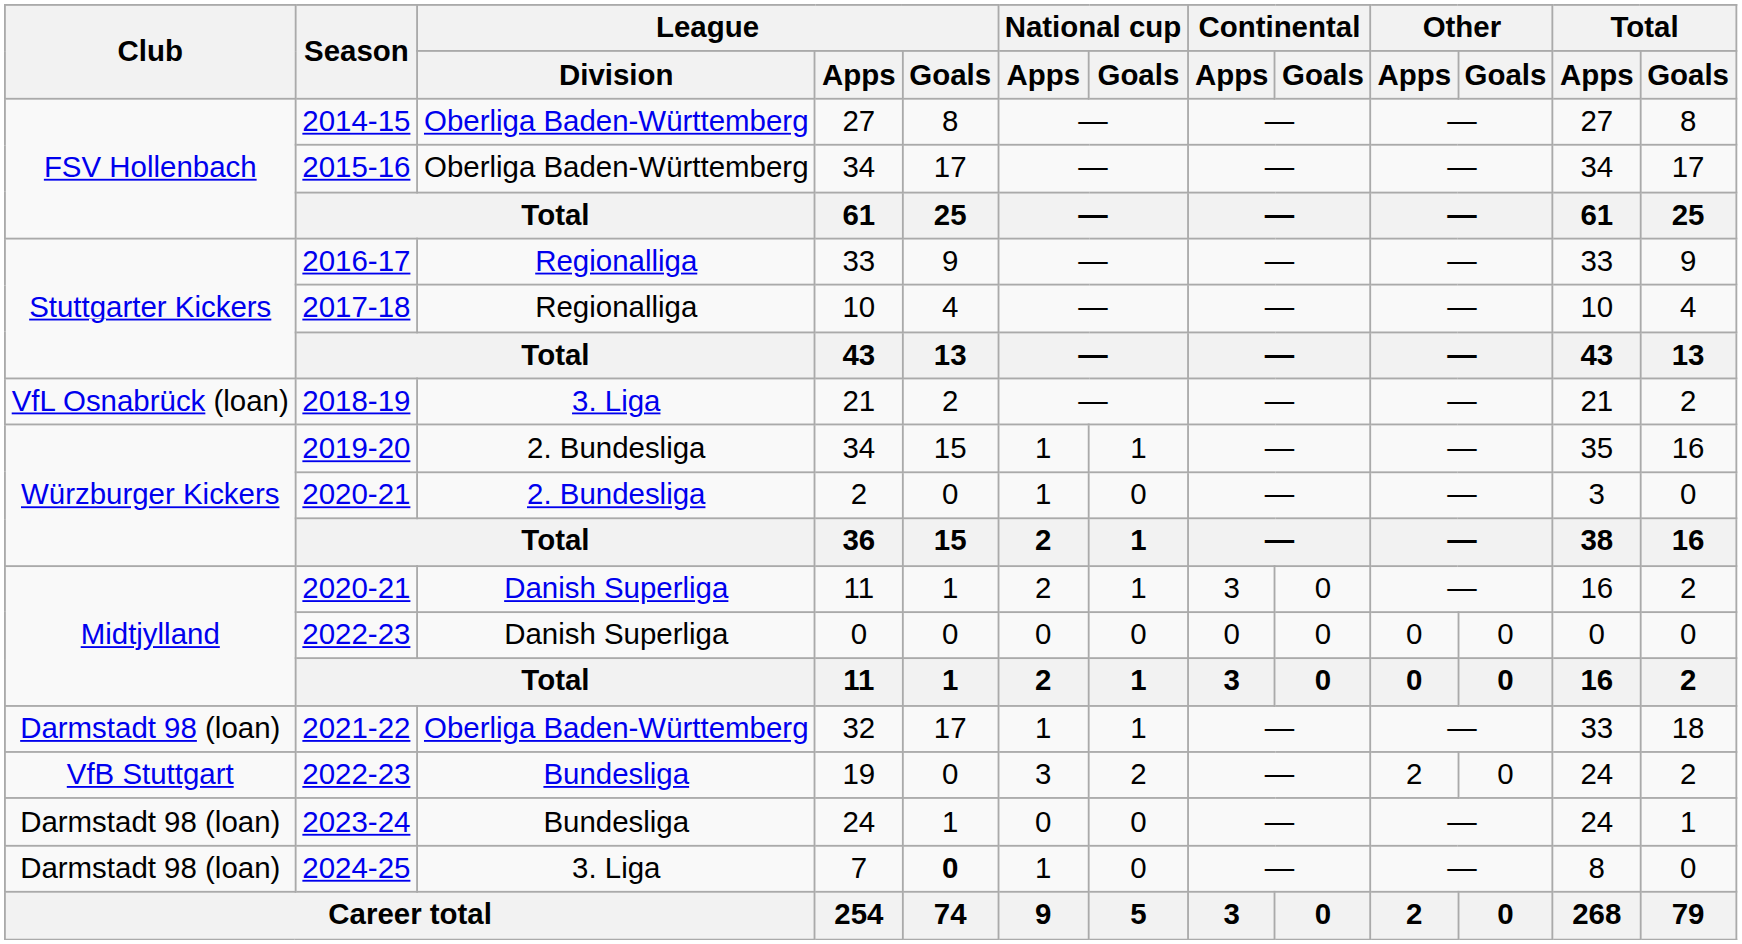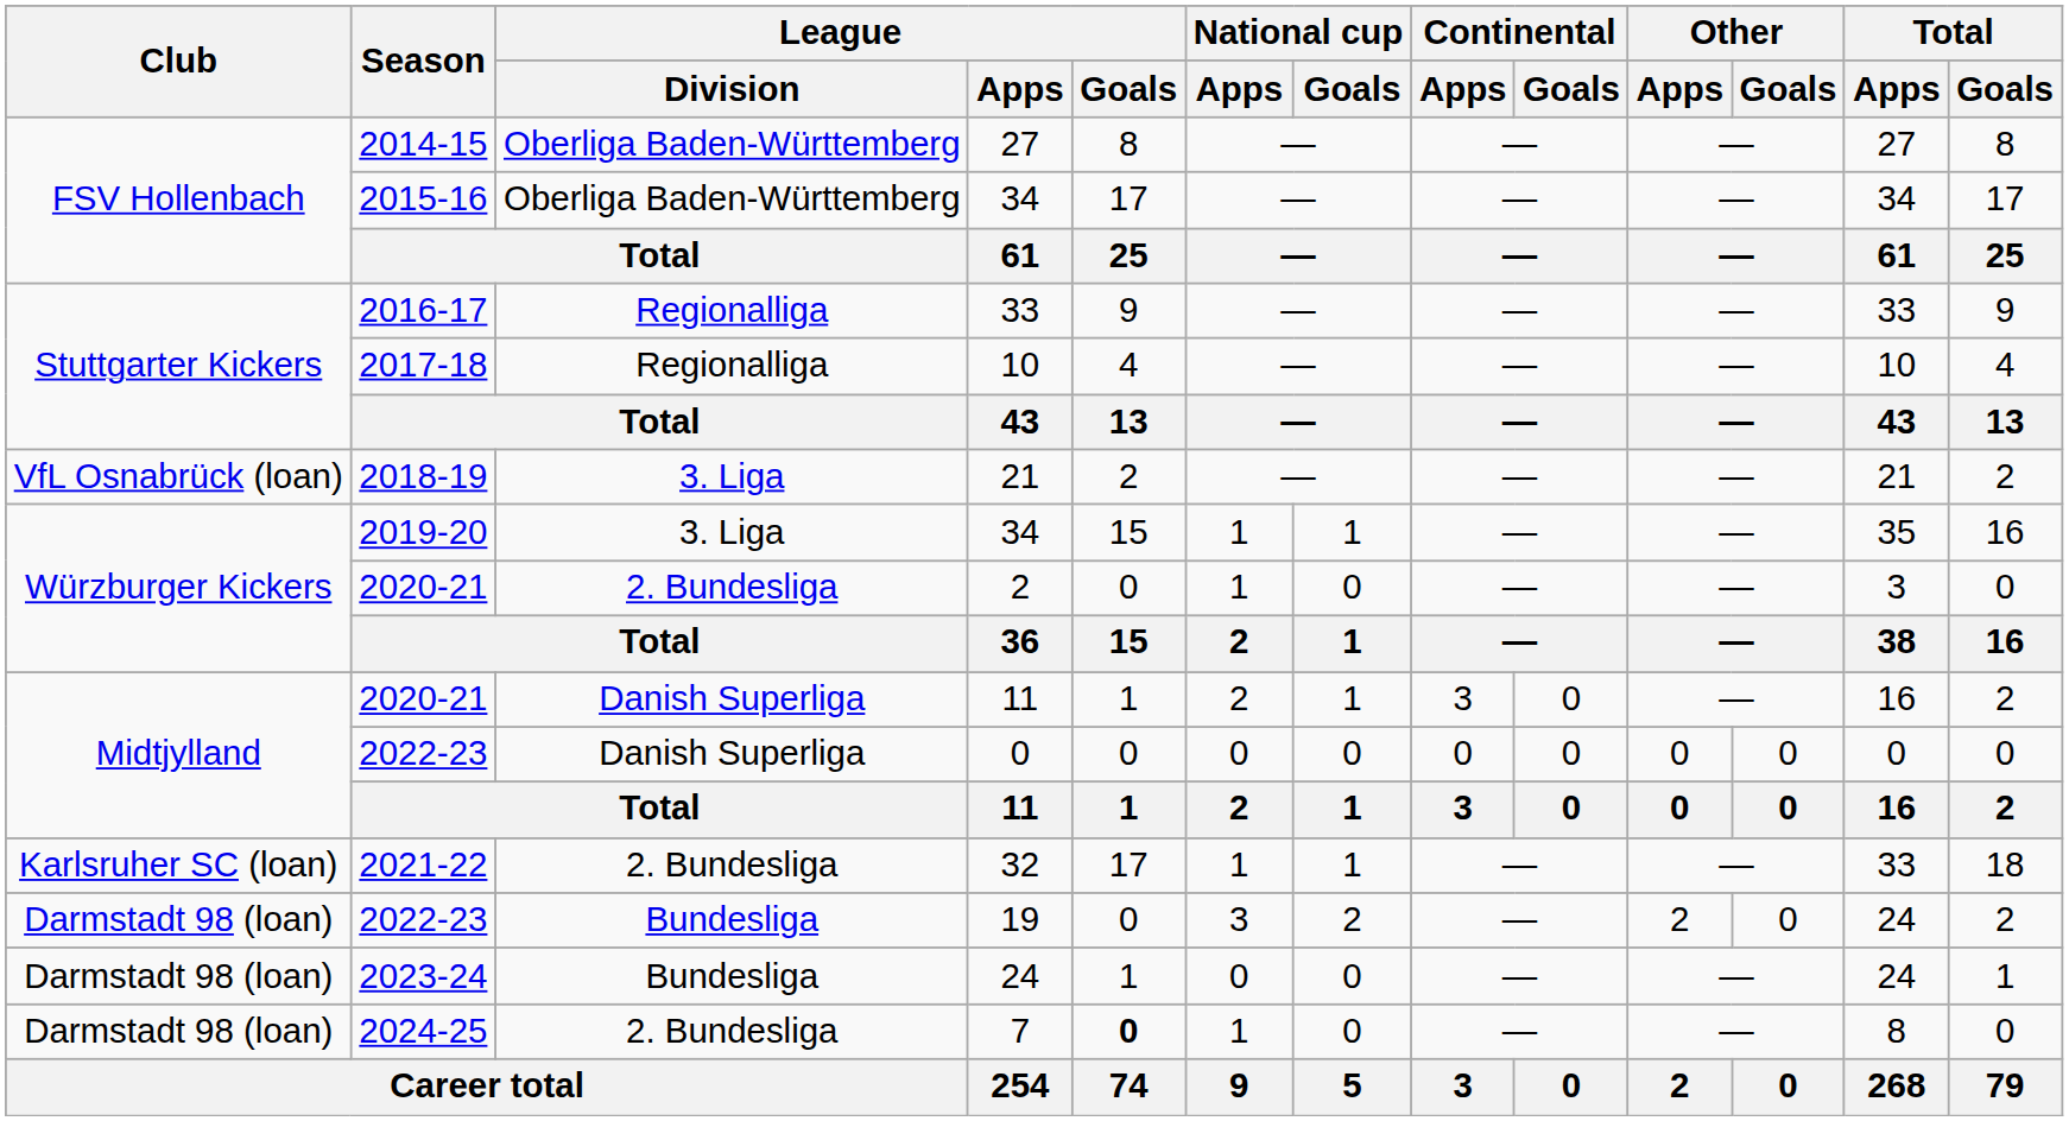 <table class="wikitable" style="text-align: center;">
 <tr>
 <th rowspan="2">Club</th>
 <th rowspan="2">Season</th>
 <th colspan="3">League</th>
 <th colspan="2">National cup</th>
 <th colspan="2">Continental</th>
 <th colspan="2">Other</th>
 <th colspan="2">Total</th>
 </tr>
 <tr>
 <th>Division</th>
 <th>Apps</th>
 <th>Goals</th>
 <th>Apps</th>
 <th>Goals</th>
 <th>Apps</th>
 <th>Goals</th>
 <th>Apps</th>
 <th>Goals</th>
 <th>Apps</th>
 <th>Goals</th>
 </tr>
 <tr>
 <td rowspan="3"><a href='#'>FSV Hollenbach</a></td>
 <td><a href='#'>2014-15</a></td>
 <td><a href='#'>Oberliga Baden-Württemberg</a></td>
 <td>27</td>
 <td>8</td>
 <td colspan="2">—</td>
 <td colspan="2">—</td>
 <td colspan="2">—</td>
 <td>27</td>
 <td>8</td>
 </tr>
 <tr>
 <td><a href='#'>2015-16</a></td>
 <td>Oberliga Baden-Württemberg</td>
 <td>34</td>
 <td>17</td>
 <td colspan="2">—</td>
 <td colspan="2">—</td>
 <td colspan="2">—</td>
 <td>34</td>
 <td>17</td>
 </tr>
 <tr>
 <th colspan="2">Total</th>
 <th>61</th>
 <th>25</th>
 <th colspan="2">—</th>
 <th colspan="2">—</th>
 <th colspan="2">—</th>
 <th>61</th>
 <th>25</th>
 </tr>
 <tr>
 <td rowspan="3"><a href='#'>Stuttgarter Kickers</a></td>
 <td><a href='#'>2016-17</a></td>
 <td><a href='#'>Regionalliga</a></td>
 <td>33</td>
 <td>9</td>
 <td colspan="2">—</td>
 <td colspan="2">—</td>
 <td colspan="2">—</td>
 <td>33</td>
 <td>9</td>
 </tr>
 <tr>
 <td><a href='#'>2017-18</a></td>
 <td>Regionalliga</td>
 <td>10</td>
 <td>4</td>
 <td colspan="2">—</td>
 <td colspan="2">—</td>
 <td colspan="2">—</td>
 <td>10</td>
 <td>4</td>
 </tr>
 <tr>
 <th colspan="2">Total</th>
 <th>43</th>
 <th>13</th>
 <th colspan="2">—</th>
 <th colspan="2">—</th>
 <th colspan="2">—</th>
 <th>43</th>
 <th>13</th>
 </tr>
 <tr>
 <td><a href='#'>VfL Osnabrück</a> (loan)</td>
 <td><a href='#'>2018-19</a></td>
 <td><a href='#'>3. Liga</a></td>
 <td>21</td>
 <td>2</td>
 <td colspan="2">—</td>
 <td colspan="2">—</td>
 <td colspan="2">—</td>
 <td>21</td>
 <td>2</td>
 </tr>
 <tr>
 <td rowspan="3"><a href='#'>Würzburger Kickers</a></td>
 <td><a href='#'>2019-20</a></td>
-<td>2. Bundesliga</td>
+<td>3. Liga</td>
 <td>34</td>
 <td>15</td>
 <td>1</td>
 <td>1</td>
 <td colspan="2">—</td>
 <td colspan="2">—</td>
 <td>35</td>
 <td>16</td>
 </tr>
 <tr>
 <td><a href='#'>2020-21</a></td>
 <td><a href='#'>2. Bundesliga</a></td>
 <td>2</td>
 <td>0</td>
 <td>1</td>
 <td>0</td>
 <td colspan="2">—</td>
 <td colspan="2">—</td>
 <td>3</td>
 <td>0</td>
 </tr>
 <tr>
 <th colspan="2">Total</th>
 <th>36</th>
 <th>15</th>
 <th>2</th>
 <th>1</th>
 <th colspan="2">—</th>
 <th colspan="2">—</th>
 <th>38</th>
 <th>16</th>
 </tr>
 <tr>
 <td rowspan="3"><a href='#'>Midtjylland</a></td>
 <td><a href='#'>2020-21</a></td>
 <td><a href='#'>Danish Superliga</a></td>
 <td>11</td>
 <td>1</td>
 <td>2</td>
 <td>1</td>
 <td>3</td>
 <td>0</td>
 <td colspan="2">—</td>
 <td>16</td>
 <td>2</td>
 </tr>
 <tr>
 <td><a href='#'>2022-23</a></td>
 <td>Danish Superliga</td>
 <td>0</td>
 <td>0</td>
 <td>0</td>
 <td>0</td>
 <td>0</td>
 <td>0</td>
 <td>0</td>
 <td>0</td>
 <td>0</td>
 <td>0</td>
 </tr>
 <tr>
 <th colspan="2">Total</th>
 <th>11</th>
 <th>1</th>
 <th>2</th>
 <th>1</th>
 <th>3</th>
 <th>0</th>
 <th>0</th>
 <th>0</th>
 <th>16</th>
 <th>2</th>
 </tr>
 <tr>
-<td><a href='#'>Darmstadt 98</a> (loan)</td>
+<td><a href='#'>Karlsruher SC</a> (loan)</td>
 <td><a href='#'>2021-22</a></td>
-<td><a href='#'>Oberliga Baden-Württemberg</a></td>
+<td>2. Bundesliga</td>
 <td>32</td>
 <td>17</td>
 <td>1</td>
 <td>1</td>
 <td colspan="2">—</td>
 <td colspan="2">—</td>
 <td>33</td>
 <td>18</td>
 </tr>
 <tr>
-<td><a href='#'>VfB Stuttgart</a></td>
+<td><a href='#'>Darmstadt 98</a> (loan)</td>
 <td><a href='#'>2022-23</a></td>
 <td><a href='#'>Bundesliga</a></td>
 <td>19</td>
 <td>0</td>
 <td>3</td>
 <td>2</td>
 <td colspan="2">—</td>
 <td>2</td>
 <td>0</td>
 <td>24</td>
 <td>2</td>
 </tr>
 <tr>
 <td>Darmstadt 98 (loan)</td>
 <td><a href='#'>2023-24</a></td>
 <td>Bundesliga</td>
 <td>24</td>
 <td>1</td>
 <td>0</td>
 <td>0</td>
 <td colspan="2">—</td>
 <td colspan="2">—</td>
 <td>24</td>
 <td>1</td>
 </tr>
 <tr>
 <td>Darmstadt 98 (loan)</td>
 <td><a href='#'>2024-25</a></td>
-<td>3. Liga</td>
+<td>2. Bundesliga</td>
 <td>7</td>
 <td><strong>0</strong></td>
 <td>1</td>
 <td>0</td>
 <td colspan="2">—</td>
 <td colspan="2">—</td>
 <td>8</td>
 <td>0</td>
 </tr>
 <tr>
 <th colspan="3">Career total</th>
 <th>254</th>
 <th>74</th>
 <th>9</th>
 <th>5</th>
 <th>3</th>
 <th>0</th>
 <th>2</th>
 <th>0</th>
 <th>268</th>
 <th>79</th>
 </tr>
 </table>
